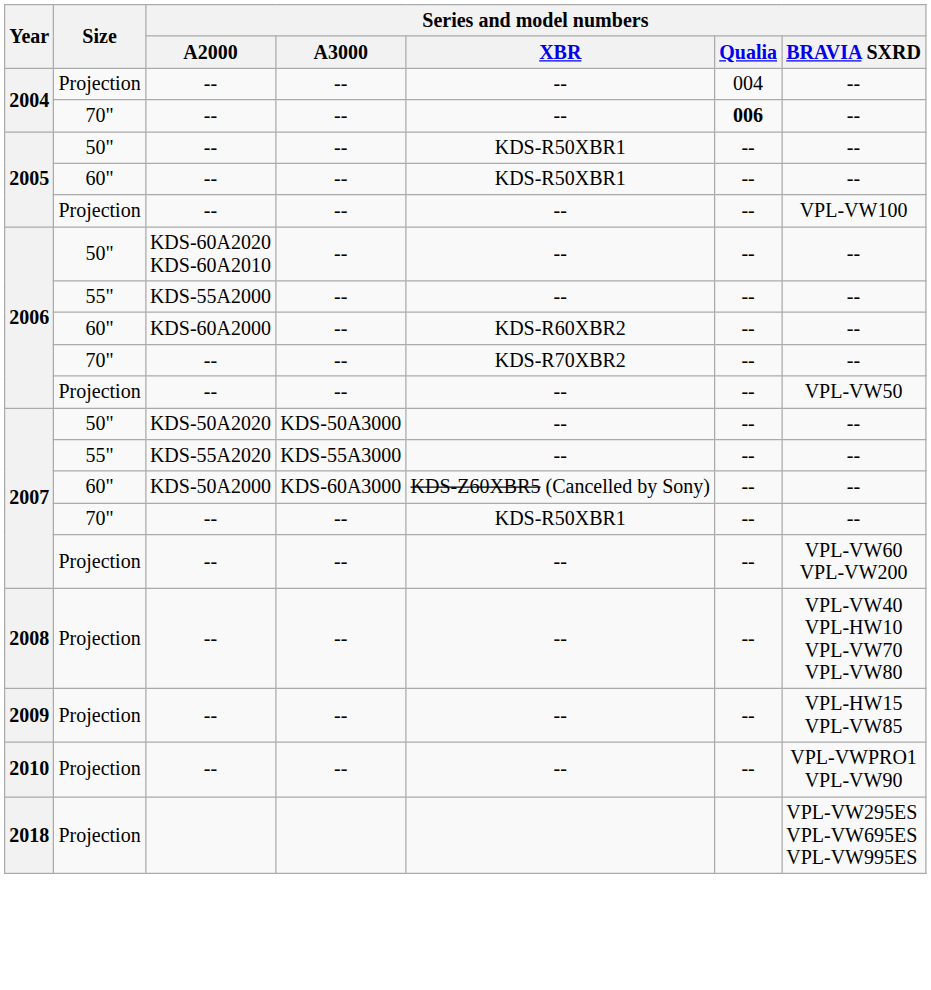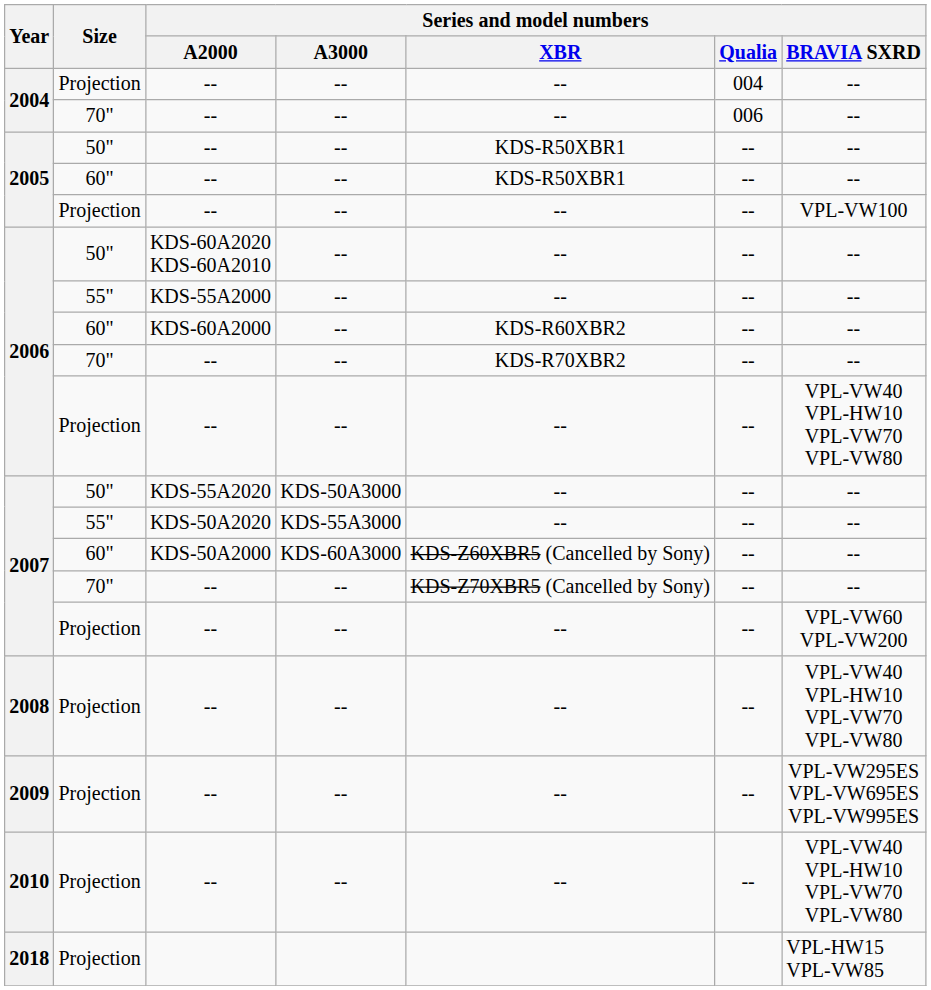 <table class="wikitable" align="center">
 <tr align="center">
 <th rowspan="2">Year</th>
 <th rowspan="2">Size</th>
 <th colspan="5">Series and model numbers</th>
 </tr>
 <tr align="center">
 <th>A2000</th>
 <th>A3000</th>
 <th><a href='#'>XBR</a></th>
 <th><a href='#'>Qualia</a></th>
 <th><a href='#'>BRAVIA</a> SXRD</th>
 </tr>
 <tr align="center">
 <th rowspan="2">2004</th>
 <td>Projection</td>
 <td>--</td>
 <td>--</td>
 <td>--</td>
 <td>004</td>
 <td>--</td>
 </tr>
 <tr align="center">
 <td>70"</td>
 <td>--</td>
 <td>--</td>
 <td>--</td>
-<td><strong>006</strong></td>
+<td>006</td>
 <td>--</td>
 </tr>
 <tr align="center">
 <th rowspan="3">2005</th>
 <td>50"</td>
 <td>--</td>
 <td>--</td>
 <td>KDS-R50XBR1</td>
 <td>--</td>
 <td>--</td>
 </tr>
 <tr align="center">
 <td>60"</td>
 <td>--</td>
 <td>--</td>
 <td>KDS-R50XBR1</td>
 <td>--</td>
 <td>--</td>
 </tr>
 <tr align="center">
 <td>Projection</td>
 <td>--</td>
 <td>--</td>
 <td>--</td>
 <td>--</td>
 <td>VPL-VW100</td>
 </tr>
 <tr align="center">
 <th rowspan="5">2006</th>
 <td>50"</td>
 <td>KDS-60A2020<br>KDS-60A2010</td>
 <td>--</td>
 <td>--</td>
 <td>--</td>
 <td>--</td>
 </tr>
 <tr align="center">
 <td>55"</td>
 <td>KDS-55A2000</td>
 <td>--</td>
 <td>--</td>
 <td>--</td>
 <td>--</td>
 </tr>
 <tr align="center">
 <td>60"</td>
 <td>KDS-60A2000</td>
 <td>--</td>
 <td>KDS-R60XBR2</td>
 <td>--</td>
 <td>--</td>
 </tr>
 <tr align="center">
 <td>70"</td>
 <td>--</td>
 <td>--</td>
 <td>KDS-R70XBR2</td>
 <td>--</td>
 <td>--</td>
 </tr>
 <tr align="center">
 <td>Projection</td>
 <td>--</td>
 <td>--</td>
 <td>--</td>
 <td>--</td>
-<td>VPL-VW50</td>
+<td>VPL-VW40<br>VPL-HW10<br>VPL-VW70<br>VPL-VW80</td>
 </tr>
 <tr align="center">
 <th rowspan="5">2007</th>
 <td>50"</td>
-<td>KDS-50A2020</td>
+<td>KDS-55A2020</td>
 <td>KDS-50A3000</td>
 <td>--</td>
 <td>--</td>
 <td>--</td>
 </tr>
 <tr align="center">
 <td>55"</td>
-<td>KDS-55A2020</td>
+<td>KDS-50A2020</td>
 <td>KDS-55A3000</td>
 <td>--</td>
 <td>--</td>
 <td>--</td>
 </tr>
 <tr align="center">
 <td>60"</td>
 <td>KDS-50A2000</td>
 <td>KDS-60A3000</td>
 <td><s>KDS-Z60XBR5</s> (Cancelled by Sony)</td>
 <td>--</td>
 <td>--</td>
 </tr>
 <tr align="center">
 <td>70"</td>
 <td>--</td>
 <td>--</td>
-<td>KDS-R50XBR1</td>
+<td><s>KDS-Z70XBR5</s> (Cancelled by Sony)</td>
 <td>--</td>
 <td>--</td>
 </tr>
 <tr align="center">
 <td>Projection</td>
 <td>--</td>
 <td>--</td>
 <td>--</td>
 <td>--</td>
 <td>VPL-VW60<br>VPL-VW200</td>
 </tr>
 <tr align="center">
 <th>2008</th>
 <td>Projection</td>
 <td>--</td>
 <td>--</td>
 <td>--</td>
 <td>--</td>
 <td>VPL-VW40<br>VPL-HW10<br>VPL-VW70<br>VPL-VW80</td>
 </tr>
 <tr align="center">
 <th>2009</th>
 <td>Projection</td>
 <td>--</td>
 <td>--</td>
 <td>--</td>
 <td>--</td>
-<td>VPL-HW15<br>VPL-VW85</td>
+<td>VPL-VW295ES<br>VPL-VW695ES<br>VPL-VW995ES</td>
 </tr>
 <tr align="center">
 <th>2010</th>
 <td>Projection</td>
 <td>--</td>
 <td>--</td>
 <td>--</td>
 <td>--</td>
-<td>VPL-VWPRO1<br>VPL-VW90</td>
+<td>VPL-VW40<br>VPL-HW10<br>VPL-VW70<br>VPL-VW80</td>
 </tr>
 <tr>
 <th>2018</th>
 <td>Projection</td>
 <td></td>
 <td></td>
 <td></td>
 <td></td>
-<td>VPL-VW295ES<br>VPL-VW695ES<br>VPL-VW995ES</td>
+<td>VPL-HW15<br>VPL-VW85</td>
 </tr>
 </table>
